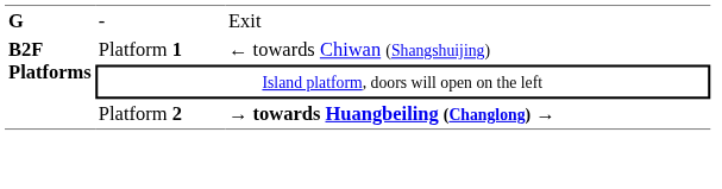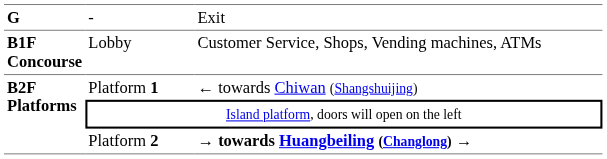 <table table border=0 cellspacing=0 cellpadding=3>
 <tr>
 <td style="border-top:solid 1px gray;" width=50 valign=top><strong>G</strong></td>
 <td style="border-top:solid 1px gray;" width=100 valign=top>-</td>
 <td style="border-top:solid 1px gray;" width=390 valign=top>Exit</td>
+</tr>
+<tr>
+<td style="border-bottom:solid 1px gray; border-top:solid 1px gray;" valign=top width=50><strong>B1F<br>Concourse</strong></td>
+<td style="border-bottom:solid 1px gray; border-top:solid 1px gray;" valign=top width=100>Lobby</td>
+<td style="border-bottom:solid 1px gray; border-top:solid 1px gray;" valign=top width=390>Customer Service, Shops, Vending machines, ATMs</td>
 </tr>
 <tr>
 <td style="border-bottom:solid 1px gray;" rowspan="3" valign=top><strong>B2F<br>Platforms</strong></td>
 <td>Platform <strong>1</strong></td>
 <td>←  towards <a href='#'>Chiwan</a> <small>(<a href='#'>Shangshuijing</a>)</small></td>
 </tr>
 <tr>
 <td style="border-right:solid 2px black;border-left:solid 2px black;border-top:solid 2px black;border-bottom:solid 2px black;text-align:center;" colspan=2><small><a href='#'>Island platform</a>, doors will open on the left</small></td>
 </tr>
 <tr>
 <td style="border-bottom:solid 1px gray;">Platform <strong>2</strong></td>
 <td style="border-bottom:solid 1px gray;"><strong><span>→</span>  towards <a href='#'>Huangbeiling</a> <small>(<a href='#'>Changlong</a>)</small> →</strong></td>
 </tr>
 </table>
